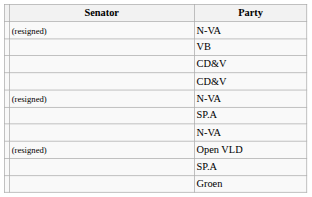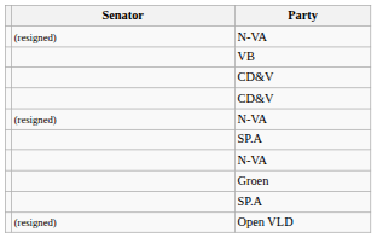 <table class="sortable wikitable" style="text-align:left; font-size:90%">
 <tr>
 <th></th>
 <th width="250">Senator</th>
 <th width="150">Party</th>
 </tr>
 <tr>
 <td></td>
 <td align=left> <small>(resigned)</small></td>
 <td>N-VA</td>
 </tr>
 <tr>
 <td></td>
 <td align=left></td>
 <td>VB</td>
 </tr>
 <tr>
 <td></td>
 <td align=left></td>
 <td>CD&V</td>
 </tr>
 <tr>
 <td></td>
 <td align=left></td>
 <td>CD&V</td>
 </tr>
 <tr>
 <td></td>
 <td align=left> <small>(resigned)</small></td>
 <td>N-VA</td>
 </tr>
 <tr>
 <td></td>
 <td align=left></td>
 <td>SP.A</td>
 </tr>
 <tr>
 <td></td>
 <td align=left></td>
 <td>N-VA</td>
 </tr>
 <tr>
 <td></td>
-<td align=left> <small>(resigned)</small></td>
-<td>Open VLD</td>
+<td align=left></td>
+<td>Groen</td>
 </tr>
 <tr>
 <td></td>
 <td align=left></td>
 <td>SP.A</td>
 </tr>
 <tr>
 <td></td>
-<td align=left></td>
-<td>Groen</td>
+<td align=left> <small>(resigned)</small></td>
+<td>Open VLD</td>
 </tr>
 </table>
